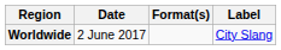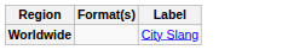 <table class="wikitable plainrowheaders">
 <tr>
 <th scope="col">Region</th>
-<th scope="col">Date</th>
 <th scope="col">Format(s)</th>
 <th scope="col">Label</th>
 </tr>
 <tr>
 <th scope="row">Worldwide</th>
-<td>2 June 2017</td>
 <td></td>
 <td><a href='#'>City Slang</a></td>
 </tr>
 </table>
